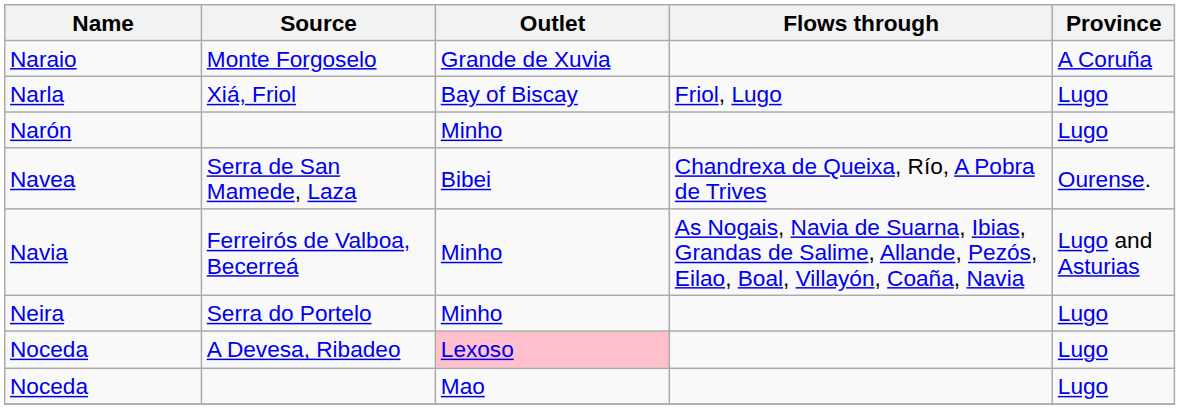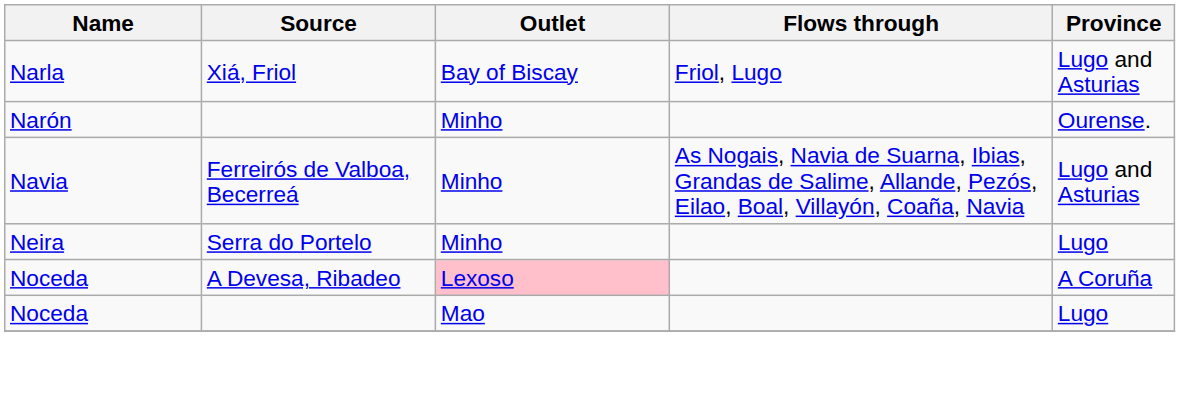 <table class="wikitable sortable" style="font-size:95%;">
 <tr>
 <th width="125">Name</th>
 <th width="150">Source</th>
 <th width="150">Outlet</th>
 <th width="250">Flows through</th>
 <th width="75">Province</th>
 </tr>
 <tr>
-<td><a href='#'>Naraio</a></td>
-<td><a href='#'>Monte Forgoselo</a></td>
-<td><a href='#'>Grande de Xuvia</a></td>
-<td></td>
-<td><a href='#'>A Coruña</a></td>
-</tr>
-<tr>
 <td><a href='#'>Narla</a></td>
 <td><a href='#'>Xiá, Friol</a></td>
 <td><a href='#'>Bay of Biscay</a></td>
 <td><a href='#'>Friol</a>, <a href='#'>Lugo</a></td>
-<td><a href='#'>Lugo</a></td>
+<td><a href='#'>Lugo</a> and <a href='#'>Asturias</a></td>
 </tr>
 <tr>
 <td><a href='#'>Narón</a></td>
 <td></td>
 <td><a href='#'>Minho</a></td>
 <td></td>
-<td><a href='#'>Lugo</a></td>
-</tr>
-<tr>
-<td><a href='#'>Navea</a></td>
-<td><a href='#'>Serra de San Mamede</a>, <a href='#'>Laza</a></td>
-<td><a href='#'>Bibei</a></td>
-<td><a href='#'>Chandrexa de Queixa</a>, Río, <a href='#'>A Pobra de Trives</a></td>
 <td><a href='#'>Ourense</a>.</td>
 </tr>
 <tr>
 <td><a href='#'>Navia</a></td>
 <td><a href='#'>Ferreirós de Valboa, Becerreá</a></td>
 <td><a href='#'>Minho</a></td>
 <td><a href='#'>As Nogais</a>, <a href='#'>Navia de Suarna</a>, <a href='#'>Ibias</a>, <a href='#'>Grandas de Salime</a>, <a href='#'>Allande</a>, <a href='#'>Pezós</a>, <a href='#'>Eilao</a>, <a href='#'>Boal</a>, <a href='#'>Villayón</a>, <a href='#'>Coaña</a>, <a href='#'>Navia</a></td>
 <td><a href='#'>Lugo</a> and <a href='#'>Asturias</a></td>
 </tr>
 <tr>
 <td><a href='#'>Neira</a></td>
 <td><a href='#'>Serra do Portelo</a></td>
 <td><a href='#'>Minho</a></td>
 <td></td>
 <td><a href='#'>Lugo</a></td>
 </tr>
 <tr>
 <td><a href='#'>Noceda</a></td>
 <td><a href='#'>A Devesa, Ribadeo</a></td>
 <td style="background: pink;"><a href='#'>Lexoso</a></td>
 <td></td>
-<td><a href='#'>Lugo</a></td>
+<td><a href='#'>A Coruña</a></td>
 </tr>
 <tr>
 <td><a href='#'>Noceda</a></td>
 <td></td>
 <td><a href='#'>Mao</a></td>
 <td></td>
 <td><a href='#'>Lugo</a></td>
 </tr>
 <tr>
 </tr>
 </table>
